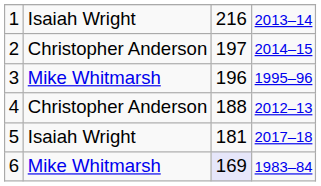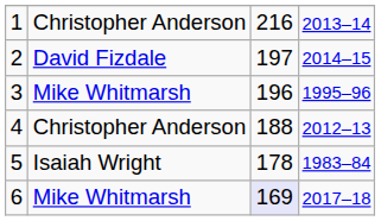 <table class="wikitable">
 <tr>
 </tr>
 <tr>
 <td>1</td>
-<td>Isaiah Wright</td>
+<td>Christopher Anderson</td>
 <td>216</td>
 <td style="font-size:80%;"><a href='#'>2013–14</a></td>
 </tr>
 <tr>
 <td>2</td>
-<td>Christopher Anderson</td>
+<td><a href='#'>David Fizdale</a></td>
 <td>197</td>
 <td style="font-size:80%;"><a href='#'>2014–15</a></td>
 </tr>
 <tr>
 <td>3</td>
 <td><a href='#'>Mike Whitmarsh</a></td>
 <td>196</td>
 <td style="font-size:80%;"><a href='#'>1995–96</a></td>
 </tr>
 <tr>
 <td>4</td>
 <td>Christopher Anderson</td>
 <td>188</td>
 <td style="font-size:80%;"><a href='#'>2012–13</a></td>
 </tr>
 <tr>
 <td>5</td>
 <td>Isaiah Wright</td>
-<td>181</td>
-<td style="font-size:80%;"><a href='#'>2017–18</a></td>
+<td>178</td>
+<td style="font-size:80%;"><a href='#'>1983–84</a></td>
 </tr>
 <tr>
 <td>6</td>
 <td><a href='#'>Mike Whitmarsh</a></td>
 <td style="background: lavender;">169</td>
-<td style="font-size:80%;"><a href='#'>1983–84</a></td>
+<td style="font-size:80%;"><a href='#'>2017–18</a></td>
 </tr>
 </table>
